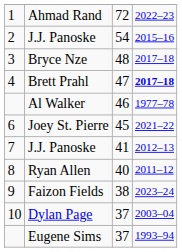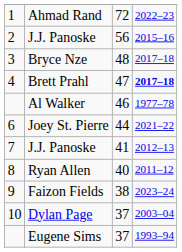 <table class="wikitable">
 <tr>
 </tr>
 <tr>
 <td>1</td>
 <td>Ahmad Rand</td>
 <td>72</td>
 <td style="font-size:80%;"><a href='#'>2022–23</a></td>
 </tr>
 <tr>
 <td>2</td>
 <td>J.J. Panoske</td>
-<td>54</td>
+<td>56</td>
 <td style="font-size:80%;"><a href='#'>2015–16</a></td>
 </tr>
 <tr>
 <td>3</td>
 <td>Bryce Nze</td>
 <td>48</td>
 <td style="font-size:80%;"><a href='#'>2017–18</a></td>
 </tr>
 <tr>
 <td>4</td>
 <td>Brett Prahl</td>
 <td>47</td>
 <td style="font-size:80%;"><strong><a href='#'>2017–18</a></strong></td>
 </tr>
 <tr>
 <td></td>
 <td>Al Walker</td>
 <td>46</td>
 <td style="font-size:80%;"><a href='#'>1977–78</a></td>
 </tr>
 <tr>
 <td>6</td>
 <td>Joey St. Pierre</td>
-<td>45</td>
+<td>44</td>
 <td style="font-size:80%;"><a href='#'>2021–22</a></td>
 </tr>
 <tr>
 <td>7</td>
 <td>J.J. Panoske</td>
 <td>41</td>
 <td style="font-size:80%;"><a href='#'>2012–13</a></td>
 </tr>
 <tr>
 <td>8</td>
 <td>Ryan Allen</td>
 <td>40</td>
 <td style="font-size:80%;"><a href='#'>2011–12</a></td>
 </tr>
 <tr>
 <td>9</td>
 <td>Faizon Fields</td>
 <td>38</td>
 <td style="font-size:80%;"><a href='#'>2023–24</a></td>
 </tr>
 <tr>
 <td>10</td>
 <td><a href='#'>Dylan Page</a></td>
 <td>37</td>
 <td style="font-size:80%;"><a href='#'>2003–04</a></td>
 </tr>
 <tr>
 <td></td>
 <td>Eugene Sims</td>
 <td>37</td>
 <td style="font-size:80%;"><a href='#'>1993–94</a></td>
 </tr>
 </table>
